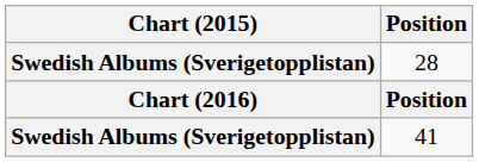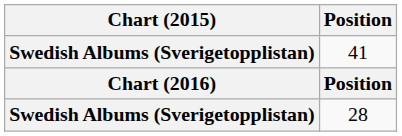 <table class="wikitable plainrowheaders">
 <tr>
 <th scope="col">Chart (2015)</th>
 <th scope="col">Position</th>
 </tr>
 <tr>
 <th scope="row">Swedish Albums (Sverigetopplistan)</th>
-<td style="text-align:center">28</td>
+<td style="text-align:center">41</td>
 </tr>
 <tr>
 <th scope="col">Chart (2016)</th>
 <th scope="col">Position</th>
 </tr>
 <tr>
 <th scope="row">Swedish Albums (Sverigetopplistan)</th>
-<td style="text-align:center">41</td>
+<td style="text-align:center">28</td>
 </tr>
 </table>
